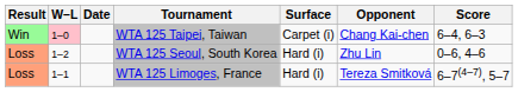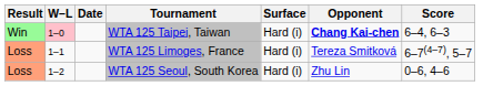 <table class="wikitable">
 <tr>
 <th>Result</th>
 <th class="unsortable">W–L</th>
 <th>Date</th>
 <th>Tournament</th>
 <th>Surface</th>
 <th>Opponent</th>
 <th class="unsortable">Score</th>
 </tr>
 <tr>
 <td style="background:#98fb98;">Win</td>
 <td style="background: pink;"><small>1–0</small></td>
 <td><a href='#'></a></td>
 <td style="background:silver;"><a href='#'>WTA 125 Taipei</a>, Taiwan</td>
-<td>Carpet (i)</td>
-<td> <a href='#'>Chang Kai-chen</a></td>
+<td>Hard (i)</td>
+<td><strong> <a href='#'>Chang Kai-chen</a></strong></td>
 <td>6–4, 6–3</td>
+</tr>
+<tr>
+<td bgcolor=FFA07A>Loss</td>
+<td><small>1–1</small></td>
+<td><a href='#'></a></td>
+<td style="background:silver;"><a href='#'>WTA 125 Limoges</a>, France</td>
+<td>Hard (i)</td>
+<td> <a href='#'>Tereza Smitková</a></td>
+<td>6–7<sup>(4–7)</sup>, 5–7</td>
 </tr>
 <tr>
 <td bgcolor=FFA07A>Loss</td>
 <td><small>1–2</small></td>
 <td><a href='#'></a></td>
 <td style="background:silver;"><a href='#'>WTA 125 Seoul</a>, South Korea</td>
 <td>Hard (i)</td>
 <td> <a href='#'>Zhu Lin</a></td>
 <td>0–6, 4–6</td>
 </tr>
-<tr>
-<td bgcolor=FFA07A>Loss</td>
-<td><small>1–1</small></td>
-<td><a href='#'></a></td>
-<td style="background:silver;"><a href='#'>WTA 125 Limoges</a>, France</td>
-<td>Hard (i)</td>
-<td> <a href='#'>Tereza Smitková</a></td>
-<td>6–7<sup>(4–7)</sup>, 5–7</td>
-</tr>
 </table>
